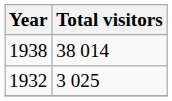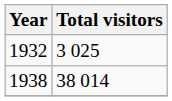 <table class="wikitable sortable" style="margin:5px;float:right">
 <tr>
 <th>Year</th>
 <th>Total visitors</th>
 </tr>
 <tr>
+<td>1932</td>
+<td>3 025</td>
+</tr>
+<tr>
 <td>1938</td>
 <td>38 014</td>
 </tr>
 <tr>
-<td>1932</td>
-<td>3 025</td>
-</tr>
-<tr>
 </tr>
 </table>
